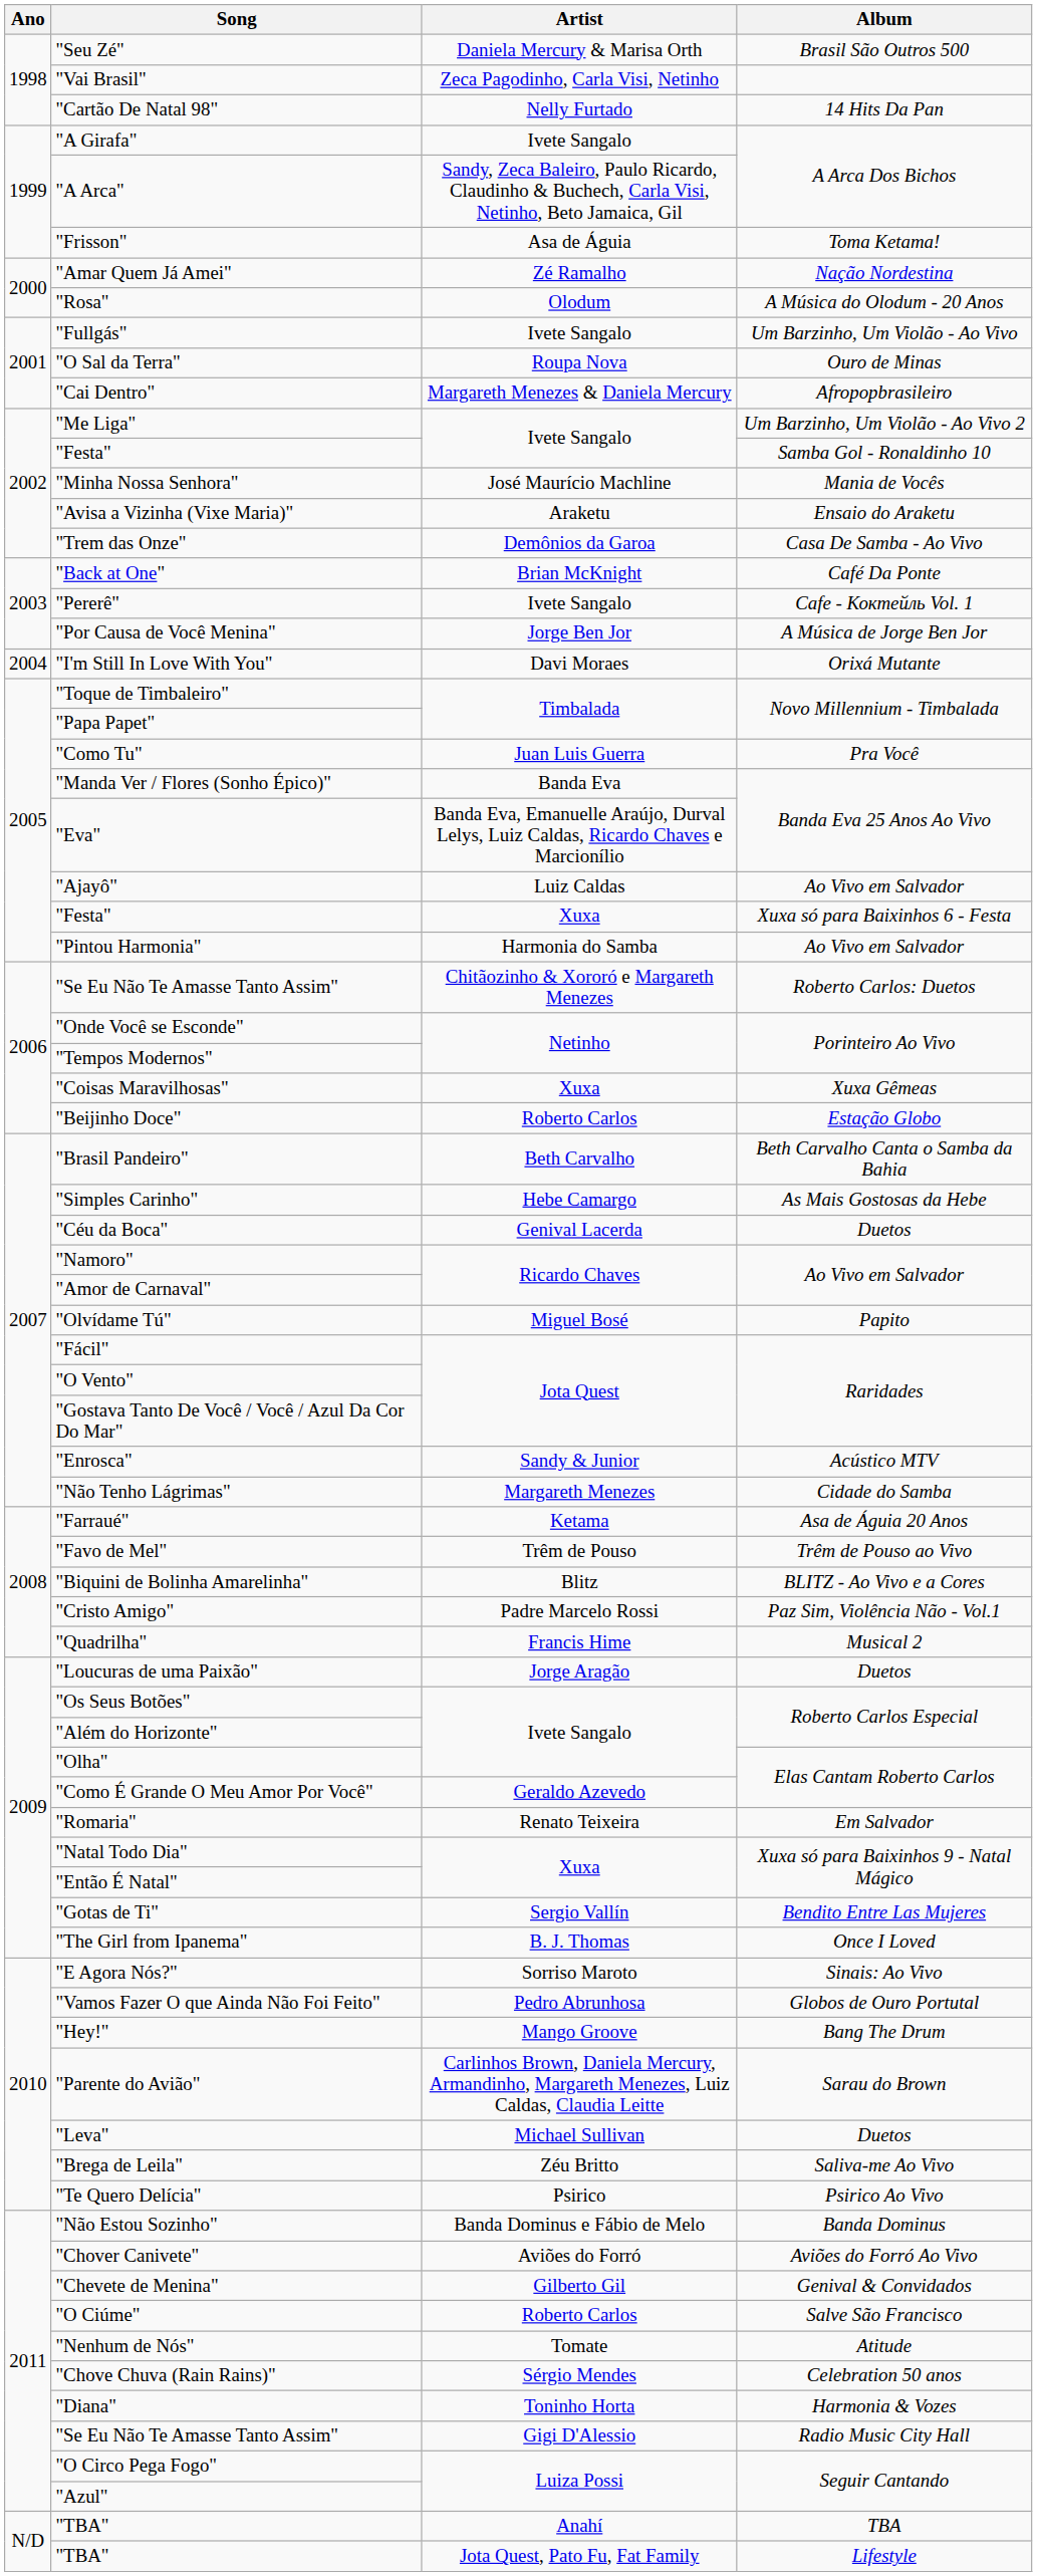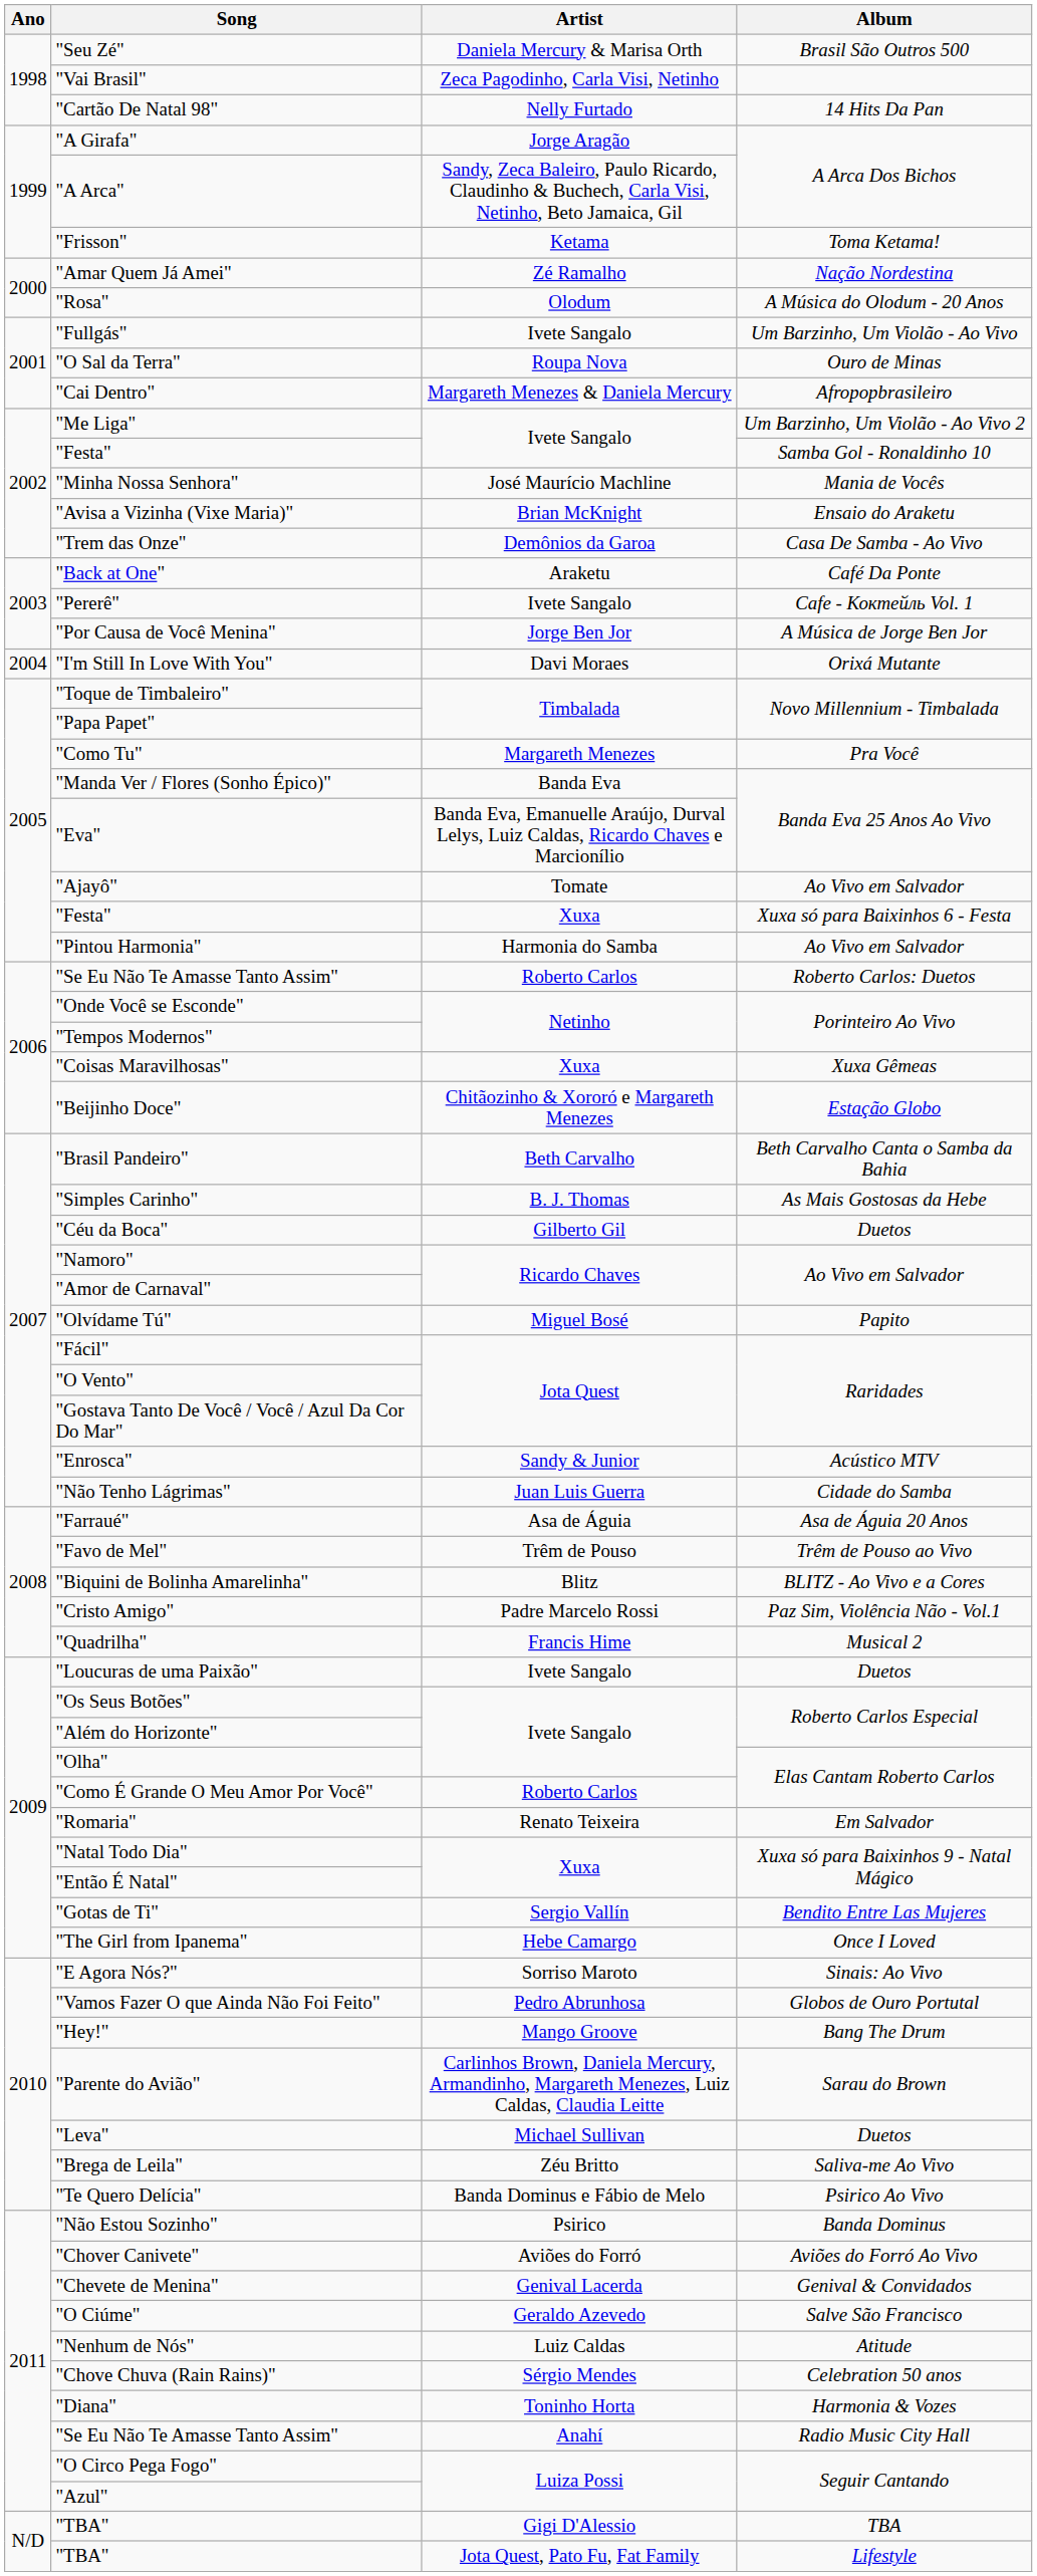 <table class="wikitable">
 <tr>
 <th>Ano</th>
 <th width="320">Song</th>
 <th width="270">Artist</th>
 <th width="250">Album</th>
 </tr>
 <tr>
 <td align="center" rowspan="3">1998</td>
 <td align="left">"Seu Zé"</td>
 <td align="center"><a href='#'>Daniela Mercury</a> & Marisa Orth</td>
 <td align="center"><em>Brasil São Outros 500</em></td>
 </tr>
 <tr>
 <td align="left">"Vai Brasil"</td>
 <td align="center"><a href='#'>Zeca Pagodinho</a>, <a href='#'>Carla Visi</a>, <a href='#'>Netinho</a></td>
 <td align="center"></td>
 </tr>
 <tr>
 <td align="left">"Cartão De Natal 98"</td>
 <td align="center"><a href='#'>Nelly Furtado</a></td>
 <td align="center"><em>14 Hits Da Pan</em></td>
 </tr>
 <tr>
 <td align="center" rowspan="3">1999</td>
 <td align="left">"A Girafa"</td>
-<td align="center">Ivete Sangalo</td>
+<td align="center"><a href='#'>Jorge Aragão</a></td>
 <td align="center" rowspan="2"><em>A Arca Dos Bichos</em></td>
 </tr>
 <tr>
 <td align="left">"A Arca"</td>
 <td align="center"><a href='#'>Sandy</a>, <a href='#'>Zeca Baleiro</a>, Paulo Ricardo, Claudinho & Buchech, <a href='#'>Carla Visi</a>, <a href='#'>Netinho</a>, Beto Jamaica, Gil</td>
 </tr>
 <tr>
 <td align="left">"Frisson"</td>
-<td align="center">Asa de Águia</td>
+<td align="center"><a href='#'>Ketama</a></td>
 <td align="center"><em>Toma Ketama!</em></td>
 </tr>
 <tr>
 <td align="center" rowspan="2">2000</td>
 <td align="left">"Amar Quem Já Amei"</td>
 <td align="center"><a href='#'>Zé Ramalho</a></td>
 <td align="center"><em><a href='#'>Nação Nordestina</a></em></td>
 </tr>
 <tr>
 <td align="left">"Rosa"</td>
 <td align="center"><a href='#'>Olodum</a></td>
 <td align="center"><em>A Música do Olodum - 20 Anos</em></td>
 </tr>
 <tr>
 <td align="center" rowspan="3">2001</td>
 <td align="left">"Fullgás"</td>
 <td align="center">Ivete Sangalo</td>
 <td align="center"><em>Um Barzinho, Um Violão - Ao Vivo</em></td>
 </tr>
 <tr>
 <td align="left">"O Sal da Terra"</td>
 <td align="center"><a href='#'>Roupa Nova</a></td>
 <td align="center"><em>Ouro de Minas</em></td>
 </tr>
 <tr>
 <td align="left">"Cai Dentro"</td>
 <td align="center"><a href='#'>Margareth Menezes</a> & <a href='#'>Daniela Mercury</a></td>
 <td align="center"><em>Afropopbrasileiro</em></td>
 </tr>
 <tr>
 <td align="center" rowspan="5">2002</td>
 <td align="left">"Me Liga"</td>
 <td align="center" rowspan="2">Ivete Sangalo</td>
 <td align="center"><em>Um Barzinho, Um Violão - Ao Vivo 2</em></td>
 </tr>
 <tr>
 <td align="left">"Festa"</td>
 <td align="center"><em>Samba Gol - Ronaldinho 10</em></td>
 </tr>
 <tr>
 <td align="left">"Minha Nossa Senhora"</td>
 <td align="center">José Maurício Machline</td>
 <td align="center"><em>Mania de Vocês</em></td>
 </tr>
 <tr>
 <td align="left">"Avisa a Vizinha (Vixe Maria)"</td>
-<td align="center">Araketu</td>
+<td align="center"><a href='#'>Brian McKnight</a></td>
 <td align="center"><em>Ensaio do Araketu</em></td>
 </tr>
 <tr>
 <td align="left">"Trem das Onze"</td>
 <td align="center"><a href='#'>Demônios da Garoa</a></td>
 <td align="center"><em>Casa De Samba - Ao Vivo</em></td>
 </tr>
 <tr>
 <td align="center" rowspan="3">2003</td>
 <td align="left">"<a href='#'>Back at One</a>"</td>
-<td align="center"><a href='#'>Brian McKnight</a></td>
+<td align="center">Araketu</td>
 <td align="center"><em>Café Da Ponte</em></td>
 </tr>
 <tr>
 <td align="left">"Pererê"</td>
 <td align="center">Ivete Sangalo</td>
 <td align="center"><em>Cafe - Коктейль Vol. 1</em></td>
 </tr>
 <tr>
 <td align="left">"Por Causa de Você Menina"</td>
 <td align="center"><a href='#'>Jorge Ben Jor</a></td>
 <td align="center"><em>A Música de Jorge Ben Jor</em></td>
 </tr>
 <tr>
 <td align="center" rowspan="1">2004</td>
 <td align="left">"I'm Still In Love With You"</td>
 <td align="center">Davi Moraes</td>
 <td align="center"><em>Orixá Mutante</em></td>
 </tr>
 <tr>
 <td align="center" rowspan="8">2005</td>
 <td align="left">"Toque de Timbaleiro"</td>
 <td align="center" rowspan="2"><a href='#'>Timbalada</a></td>
 <td align="center" rowspan="2"><em>Novo Millennium - Timbalada</em></td>
 </tr>
 <tr>
 <td align="left">"Papa Papet"</td>
 </tr>
 <tr>
 <td align="left">"Como Tu"</td>
-<td align="center"><a href='#'>Juan Luis Guerra</a></td>
+<td align="center"><a href='#'>Margareth Menezes</a></td>
 <td align="center"><em>Pra Você</em></td>
 </tr>
 <tr>
 <td align="left">"Manda Ver / Flores (Sonho Épico)"</td>
 <td align="center">Banda Eva</td>
 <td align="center" rowspan="2"><em>Banda Eva 25 Anos Ao Vivo</em></td>
 </tr>
 <tr>
 <td align="left">"Eva"</td>
 <td align="center">Banda Eva, Emanuelle Araújo, Durval Lelys, Luiz Caldas, <a href='#'>Ricardo Chaves</a> e Marcionílio</td>
 </tr>
 <tr>
 <td align="left">"Ajayô"</td>
-<td align="center">Luiz Caldas</td>
+<td align="center">Tomate</td>
 <td align="center"><em>Ao Vivo em Salvador</em></td>
 </tr>
 <tr>
 <td align="left">"Festa"</td>
 <td align="center"><a href='#'>Xuxa</a></td>
 <td align="center"><em>Xuxa só para Baixinhos 6 - Festa</em></td>
 </tr>
 <tr>
 <td align="left">"Pintou Harmonia"</td>
 <td align="center">Harmonia do Samba</td>
 <td align="center"><em>Ao Vivo em Salvador</em></td>
 </tr>
 <tr>
 <td align="center" rowspan="5">2006</td>
 <td align="left">"Se Eu Não Te Amasse Tanto Assim"</td>
-<td align="center"><a href='#'>Chitãozinho & Xororó</a> e <a href='#'>Margareth Menezes</a></td>
+<td align="center"><a href='#'>Roberto Carlos</a></td>
 <td align="center"><em>Roberto Carlos: Duetos</em></td>
 </tr>
 <tr>
 <td align="left">"Onde Você se Esconde"</td>
 <td align="center" rowspan="2"><a href='#'>Netinho</a></td>
 <td align="center" rowspan="2"><em>Porinteiro Ao Vivo</em></td>
 </tr>
 <tr>
 <td align="left">"Tempos Modernos"</td>
 </tr>
 <tr>
 <td align="left">"Coisas Maravilhosas"</td>
 <td align="center"><a href='#'>Xuxa</a></td>
 <td align="center"><em>Xuxa Gêmeas</em></td>
 </tr>
 <tr>
 <td align="left">"Beijinho Doce"</td>
-<td align="center"><a href='#'>Roberto Carlos</a></td>
+<td align="center"><a href='#'>Chitãozinho & Xororó</a> e <a href='#'>Margareth Menezes</a></td>
 <td align="center"><em><a href='#'>Estação Globo</a></em></td>
 </tr>
 <tr>
 <td align="center" rowspan="11">2007</td>
 <td align="left">"Brasil Pandeiro"</td>
 <td align="center"><a href='#'>Beth Carvalho</a></td>
 <td align="center"><em>Beth Carvalho Canta o Samba da Bahia</em></td>
 </tr>
 <tr>
 <td align="left">"Simples Carinho"</td>
-<td align="center"><a href='#'>Hebe Camargo</a></td>
+<td align="center"><a href='#'>B. J. Thomas</a></td>
 <td align="center"><em>As Mais Gostosas da Hebe</em></td>
 </tr>
 <tr>
 <td align="left">"Céu da Boca"</td>
-<td align="center"><a href='#'>Genival Lacerda</a></td>
+<td align="center"><a href='#'>Gilberto Gil</a></td>
 <td align="center"><em>Duetos</em></td>
 </tr>
 <tr>
 <td align="left">"Namoro"</td>
 <td align="center" rowspan="2"><a href='#'>Ricardo Chaves</a></td>
 <td align="center" rowspan="2"><em>Ao Vivo em Salvador</em></td>
 </tr>
 <tr>
 <td align="left">"Amor de Carnaval"</td>
 </tr>
 <tr>
 <td align="left">"Olvídame Tú"</td>
 <td align="center"><a href='#'>Miguel Bosé</a></td>
 <td align="center"><em>Papito</em></td>
 </tr>
 <tr>
 <td align="left">"Fácil"</td>
 <td align="center" rowspan="3"><a href='#'>Jota Quest</a></td>
 <td align="center" rowspan="3"><em>Raridades</em></td>
 </tr>
 <tr>
 <td align="left">"O Vento"</td>
 </tr>
 <tr>
 <td align="left">"Gostava Tanto De Você / Você / Azul Da Cor Do Mar"</td>
 </tr>
 <tr>
 <td align="left">"Enrosca"</td>
 <td align="center"><a href='#'>Sandy & Junior</a></td>
 <td align="center"><em>Acústico MTV</em></td>
 </tr>
 <tr>
 <td align="left">"Não Tenho Lágrimas"</td>
-<td align="center"><a href='#'>Margareth Menezes</a></td>
+<td align="center"><a href='#'>Juan Luis Guerra</a></td>
 <td align="center"><em>Cidade do Samba</em></td>
 </tr>
 <tr>
 <td align="center" rowspan="5">2008</td>
 <td align="left">"Farraué"</td>
-<td align="center"><a href='#'>Ketama</a></td>
+<td align="center">Asa de Águia</td>
 <td align="center"><em>Asa de Águia 20 Anos</em></td>
 </tr>
 <tr>
 <td align="left">"Favo de Mel"</td>
 <td align="center">Trêm de Pouso</td>
 <td align="center"><em>Trêm de Pouso ao Vivo</em></td>
 </tr>
 <tr>
 <td align="left">"Biquini de Bolinha Amarelinha"</td>
 <td align="center">Blitz</td>
 <td align="center"><em>BLITZ - Ao Vivo e a Cores</em></td>
 </tr>
 <tr>
 <td align="left">"Cristo Amigo"</td>
 <td align="center">Padre Marcelo Rossi</td>
 <td align="center"><em>Paz Sim, Violência Não - Vol.1</em></td>
 </tr>
 <tr>
 <td align="left">"Quadrilha"</td>
 <td align="center"><a href='#'>Francis Hime</a></td>
 <td align="center"><em>Musical 2</em></td>
 </tr>
 <tr>
 <td align="center" rowspan="10">2009</td>
 <td align="left">"Loucuras de uma Paixão"</td>
-<td align="center"><a href='#'>Jorge Aragão</a></td>
+<td align="center">Ivete Sangalo</td>
 <td align="center"><em>Duetos</em></td>
 </tr>
 <tr>
 <td align="left">"Os Seus Botões"</td>
 <td align="center" rowspan="3">Ivete Sangalo</td>
 <td align="center" rowspan="2"><em>Roberto Carlos Especial</em></td>
 </tr>
 <tr>
 <td align="left">"Além do Horizonte"</td>
 </tr>
 <tr>
 <td align="left">"Olha"</td>
 <td align="center" rowspan="2"><em>Elas Cantam Roberto Carlos</em></td>
 </tr>
 <tr>
 <td align="left">"Como É Grande O Meu Amor Por Você"</td>
-<td align="center"><a href='#'>Geraldo Azevedo</a></td>
+<td align="center"><a href='#'>Roberto Carlos</a></td>
 </tr>
 <tr>
 <td align="left">"Romaria"</td>
 <td align="center">Renato Teixeira</td>
 <td align="center"><em>Em Salvador</em></td>
 </tr>
 <tr>
 <td align="left">"Natal Todo Dia"</td>
 <td align="center" rowspan="2"><a href='#'>Xuxa</a></td>
 <td align="center" rowspan="2"><em>Xuxa só para Baixinhos 9 - Natal Mágico</em></td>
 </tr>
 <tr>
 <td align="left">"Então É Natal"</td>
 </tr>
 <tr>
 <td align="left">"Gotas de Ti"</td>
 <td align="center"><a href='#'>Sergio Vallín</a></td>
 <td align="center"><em><a href='#'>Bendito Entre Las Mujeres</a></em></td>
 </tr>
 <tr>
 <td align="left">"The Girl from Ipanema"</td>
-<td align="center"><a href='#'>B. J. Thomas</a></td>
+<td align="center"><a href='#'>Hebe Camargo</a></td>
 <td align="center"><em>Once I Loved</em></td>
 </tr>
 <tr>
 <td align="center" rowspan="7">2010</td>
 <td align="left">"E Agora Nós?"</td>
 <td align="center">Sorriso Maroto</td>
 <td align="center"><em>Sinais: Ao Vivo</em></td>
 </tr>
 <tr>
 <td align="left">"Vamos Fazer O que Ainda Não Foi Feito"</td>
 <td align="center"><a href='#'>Pedro Abrunhosa</a></td>
 <td align="center"><em>Globos de Ouro Portutal</em></td>
 </tr>
 <tr>
 <td align="left">"Hey!"</td>
 <td align="center"><a href='#'>Mango Groove</a></td>
 <td align="center"><em>Bang The Drum</em></td>
 </tr>
 <tr>
 <td align="left">"Parente do Avião"</td>
 <td align="center"><a href='#'>Carlinhos Brown</a>, <a href='#'>Daniela Mercury</a>, <a href='#'>Armandinho</a>, <a href='#'>Margareth Menezes</a>, Luiz Caldas, <a href='#'>Claudia Leitte</a></td>
 <td align="center"><em>Sarau do Brown</em></td>
 </tr>
 <tr>
 <td align="left">"Leva"</td>
 <td align="center"><a href='#'>Michael Sullivan</a></td>
 <td align="center"><em>Duetos</em></td>
 </tr>
 <tr>
 <td align="left">"Brega de Leila"</td>
 <td align="center">Zéu Britto</td>
 <td align="center"><em>Saliva-me Ao Vivo</em></td>
 </tr>
 <tr>
 <td align="left">"Te Quero Delícia"</td>
-<td align="center">Psirico</td>
+<td align="center">Banda Dominus e Fábio de Melo</td>
 <td align="center"><em>Psirico Ao Vivo</em></td>
 </tr>
 <tr>
 <td align="center" rowspan="10">2011</td>
 <td align="left">"Não Estou Sozinho"</td>
-<td align="center">Banda Dominus e Fábio de Melo</td>
+<td align="center">Psirico</td>
 <td align="center"><em>Banda Dominus</em></td>
 </tr>
 <tr>
 <td align="left">"Chover Canivete"</td>
 <td align="center">Aviões do Forró</td>
 <td align="center"><em>Aviões do Forró Ao Vivo</em></td>
 </tr>
 <tr>
 <td align="left">"Chevete de Menina"</td>
-<td align="center"><a href='#'>Gilberto Gil</a></td>
+<td align="center"><a href='#'>Genival Lacerda</a></td>
 <td align="center"><em>Genival & Convidados</em></td>
 </tr>
 <tr>
 <td align="left">"O Ciúme"</td>
-<td align="center"><a href='#'>Roberto Carlos</a></td>
+<td align="center"><a href='#'>Geraldo Azevedo</a></td>
 <td align="center"><em>Salve São Francisco</em></td>
 </tr>
 <tr>
 <td align="left">"Nenhum de Nós"</td>
-<td align="center">Tomate</td>
+<td align="center">Luiz Caldas</td>
 <td align="center"><em>Atitude</em></td>
 </tr>
 <tr>
 <td align="left">"Chove Chuva (Rain Rains)"</td>
 <td align="center"><a href='#'>Sérgio Mendes</a></td>
 <td align="center"><em>Celebration 50 anos</em></td>
 </tr>
 <tr>
 <td align="left">"Diana"</td>
 <td align="center"><a href='#'>Toninho Horta</a></td>
 <td align="center"><em>Harmonia & Vozes</em></td>
 </tr>
 <tr>
 <td align="left">"Se Eu Não Te Amasse Tanto Assim"</td>
-<td align="center"><a href='#'>Gigi D'Alessio</a></td>
+<td align="center"><a href='#'>Anahí</a></td>
 <td align="center"><em>Radio Music City Hall</em></td>
 </tr>
 <tr>
 <td align="left">"O Circo Pega Fogo"</td>
 <td align="center" rowspan="2"><a href='#'>Luiza Possi</a></td>
 <td align="center" rowspan="2"><em>Seguir Cantando</em></td>
 </tr>
 <tr>
 <td align="left">"Azul"</td>
 </tr>
 <tr>
 <td align="center" rowspan="2">N/D</td>
 <td align="left">"TBA"</td>
-<td align="center"><a href='#'>Anahí</a></td>
+<td align="center"><a href='#'>Gigi D'Alessio</a></td>
 <td align="center"><em>TBA</em></td>
 </tr>
 <tr>
 <td align="left">"TBA"</td>
 <td align="center"><a href='#'>Jota Quest</a>, <a href='#'>Pato Fu</a>, <a href='#'>Fat Family</a></td>
 <td align="center"><em><a href='#'>Lifestyle</a></em></td>
 </tr>
 <tr>
 </tr>
 </table>
